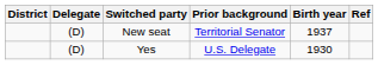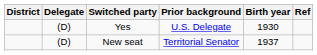 <table class="sortable wikitable" style="text-align:center">
 <tr>
 <th>District</th>
 <th>Delegate</th>
 <th>Switched party</th>
 <th>Prior background</th>
 <th>Birth year</th>
 <th>Ref</th>
 </tr>
 <tr>
 <td></td>
 <td> (D)</td>
+<td>Yes</td>
+<td><a href='#'>U.S. Delegate</a></td>
+<td>1930</td>
+<td></td>
+</tr>
+<tr>
+<td></td>
+<td> (D)</td>
 <td>New seat</td>
 <td><a href='#'>Territorial Senator</a></td>
 <td>1937</td>
 <td></td>
 </tr>
-<tr>
-<td></td>
-<td> (D)</td>
-<td>Yes</td>
-<td><a href='#'>U.S. Delegate</a></td>
-<td>1930</td>
-<td></td>
-</tr>
 </table>
